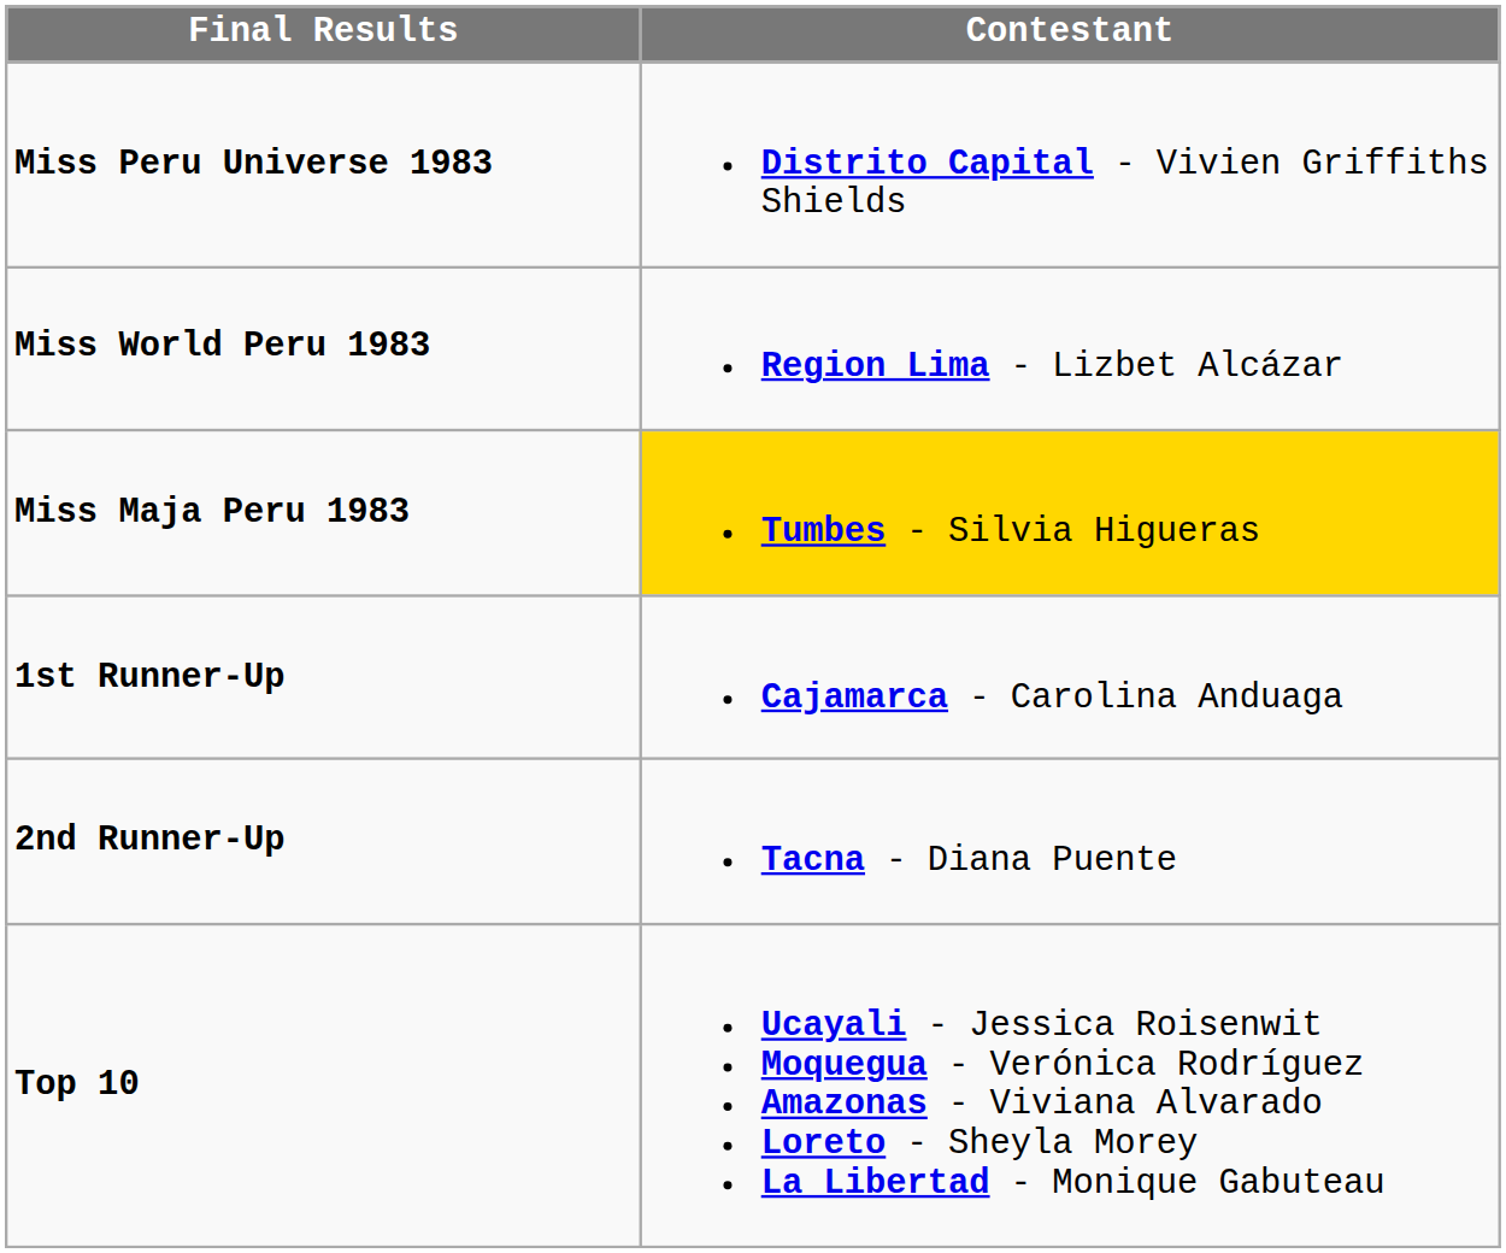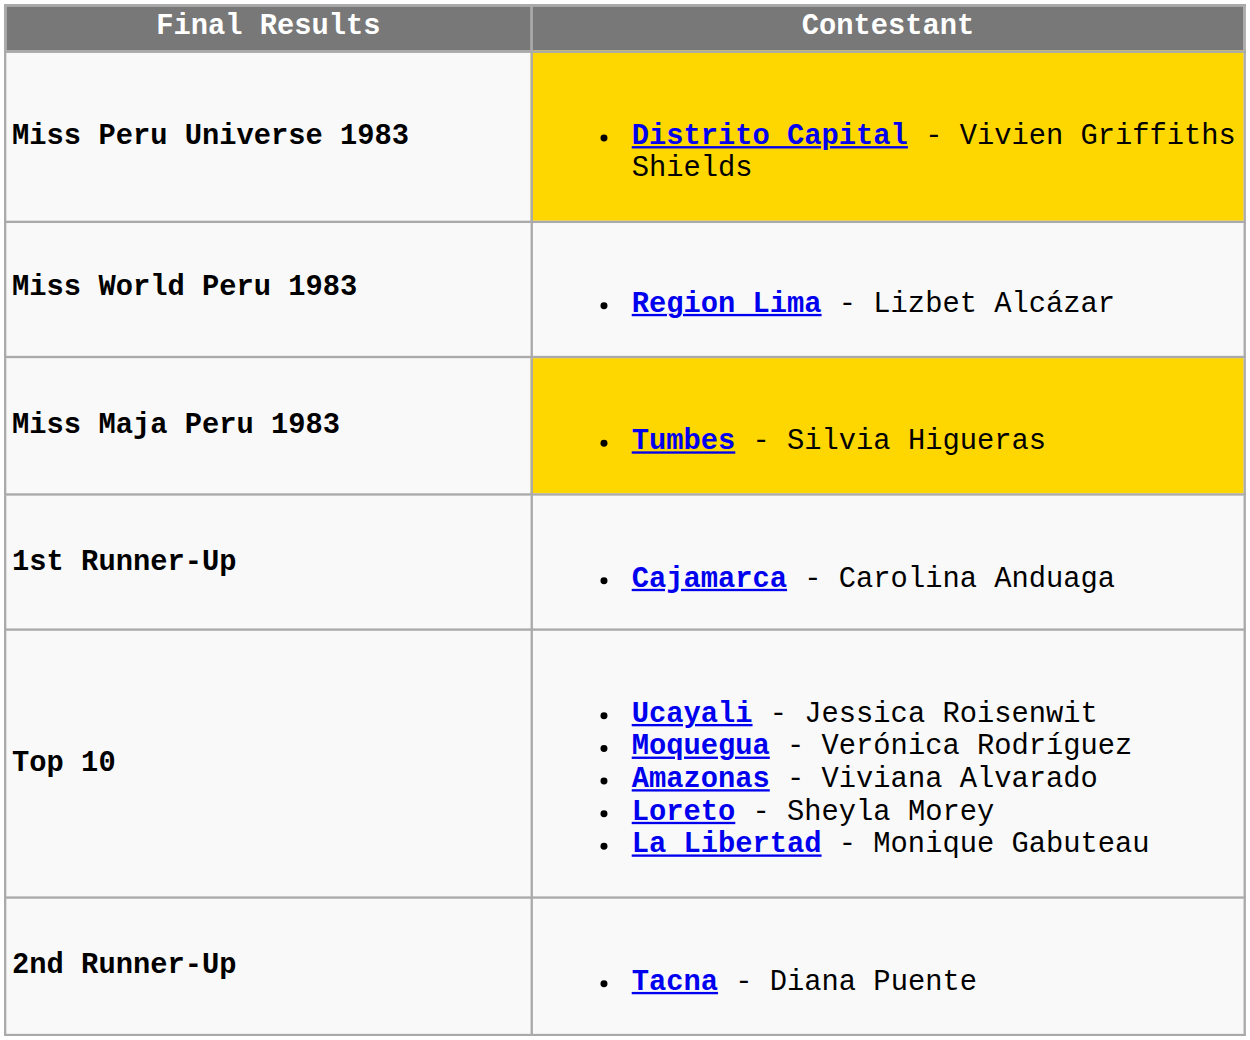 <table class="wikitable sortable" style="font-size: 95%;">
 <tr>
 <th width="220" style="background-color:#787878;color:#FFFFFF;">Final Results</th>
 <th width="300" style="background-color:#787878;color:#FFFFFF;">Contestant</th>
 </tr>
 <tr>
 <td><strong>Miss Peru Universe 1983</strong></td>
-<td><br><ul><li> <strong><a href='#'>Distrito Capital</a></strong> -  Vivien Griffiths Shields</li></ul></td>
+<td style="background: gold;"><br><ul><li> <strong><a href='#'>Distrito Capital</a></strong> -  Vivien Griffiths Shields</li></ul></td>
 </tr>
 <tr>
 <td><strong>Miss World Peru 1983</strong></td>
 <td><br><ul><li> <strong><a href='#'>Region Lima</a></strong> - Lizbet Alcázar</li></ul></td>
 </tr>
 <tr>
 <td><strong>Miss Maja Peru 1983</strong></td>
 <td style="background: gold;"><br><ul><li> <strong><a href='#'>Tumbes</a></strong> - Silvia Higueras</li></ul></td>
 </tr>
 <tr>
 <td><strong>1st Runner-Up</strong></td>
 <td><br><ul><li> <strong><a href='#'>Cajamarca</a></strong> - Carolina Anduaga</li></ul></td>
 </tr>
 <tr>
+<td><strong>Top 10</strong></td>
+<td><br><ul><li> <strong><a href='#'>Ucayali</a></strong> - Jessica Roisenwit</li><li> <strong><a href='#'>Moquegua</a></strong> - Verónica Rodríguez</li><li> <strong><a href='#'>Amazonas</a></strong> - Viviana Alvarado</li><li> <strong><a href='#'>Loreto</a></strong> - Sheyla Morey</li><li> <strong><a href='#'>La Libertad</a></strong> - Monique Gabuteau</li></ul></td>
+</tr>
+<tr>
 <td><strong>2nd Runner-Up</strong></td>
 <td><br><ul><li> <strong><a href='#'>Tacna</a></strong> - Diana Puente</li></ul></td>
 </tr>
-<tr>
-<td><strong>Top 10</strong></td>
-<td><br><ul><li> <strong><a href='#'>Ucayali</a></strong> - Jessica Roisenwit</li><li> <strong><a href='#'>Moquegua</a></strong> - Verónica Rodríguez</li><li> <strong><a href='#'>Amazonas</a></strong> - Viviana Alvarado</li><li> <strong><a href='#'>Loreto</a></strong> - Sheyla Morey</li><li> <strong><a href='#'>La Libertad</a></strong> - Monique Gabuteau</li></ul></td>
-</tr>
 </table>
